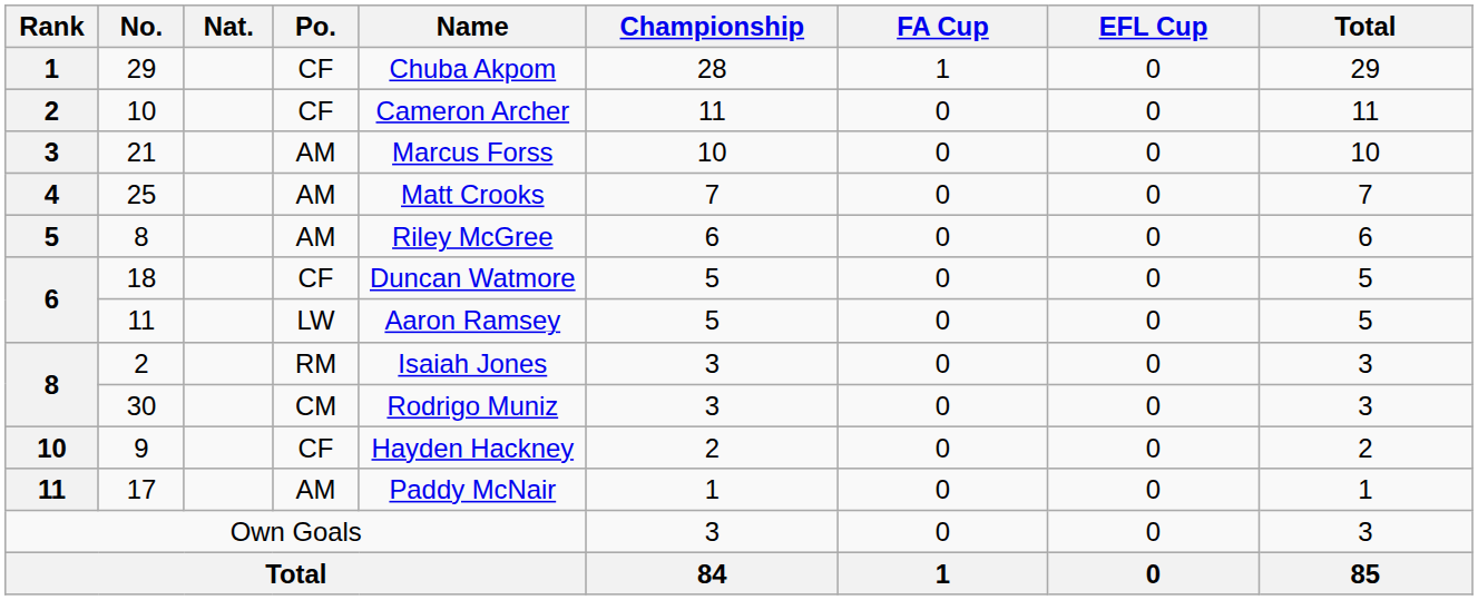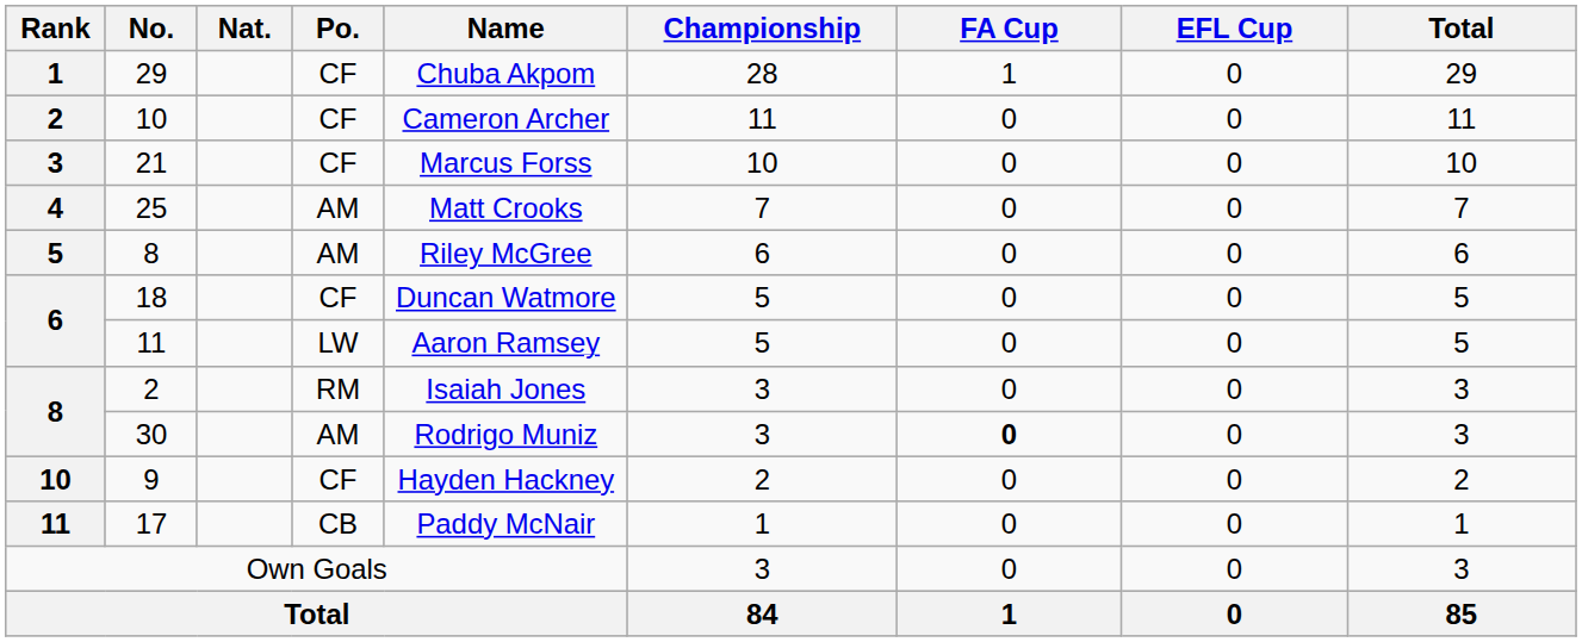 <table class="wikitable" style="text-align:center; font-size:95%; width:95%;">
 <tr>
 <th width=50px>Rank</th>
 <th width=50px>No.</th>
 <th width=50px>Nat.</th>
 <th width=50px>Po.</th>
 <th width=150px>Name</th>
 <th width=150px><a href='#'>Championship</a></th>
 <th width=150px><a href='#'>FA Cup</a></th>
 <th width=150px><a href='#'>EFL Cup</a></th>
 <th width=150px>Total</th>
 </tr>
 <tr>
 <th rowspan=1>1</th>
 <td>29</td>
 <td></td>
 <td>CF</td>
 <td><a href='#'>Chuba Akpom</a></td>
 <td>28</td>
 <td>1</td>
 <td>0</td>
 <td>29</td>
 </tr>
 <tr>
 <th rowspan=1>2</th>
 <td>10</td>
 <td></td>
 <td>CF</td>
 <td><a href='#'>Cameron Archer</a></td>
 <td>11</td>
 <td>0</td>
 <td>0</td>
 <td>11</td>
 </tr>
 <tr>
 <th rowspan=1>3</th>
 <td>21</td>
 <td></td>
-<td>AM</td>
+<td>CF</td>
 <td><a href='#'>Marcus Forss</a></td>
 <td>10</td>
 <td>0</td>
 <td>0</td>
 <td>10</td>
 </tr>
 <tr>
 <th rowspan=1>4</th>
 <td>25</td>
 <td></td>
 <td>AM</td>
 <td><a href='#'>Matt Crooks</a></td>
 <td>7</td>
 <td>0</td>
 <td>0</td>
 <td>7</td>
 </tr>
 <tr>
 <th rowspan=1>5</th>
 <td>8</td>
 <td></td>
 <td>AM</td>
 <td><a href='#'>Riley McGree</a></td>
 <td>6</td>
 <td>0</td>
 <td>0</td>
 <td>6</td>
 </tr>
 <tr>
 <th rowspan=2>6</th>
 <td>18</td>
 <td></td>
 <td>CF</td>
 <td><a href='#'>Duncan Watmore</a></td>
 <td>5</td>
 <td>0</td>
 <td>0</td>
 <td>5</td>
 </tr>
 <tr>
 <td>11</td>
 <td></td>
 <td>LW</td>
 <td><a href='#'>Aaron Ramsey</a></td>
 <td>5</td>
 <td>0</td>
 <td>0</td>
 <td>5</td>
 </tr>
 <tr>
 <th rowspan=2>8</th>
 <td>2</td>
 <td></td>
 <td>RM</td>
 <td><a href='#'>Isaiah Jones</a></td>
 <td>3</td>
 <td>0</td>
 <td>0</td>
 <td>3</td>
 </tr>
 <tr>
 <td>30</td>
 <td></td>
-<td>CM</td>
+<td>AM</td>
 <td><a href='#'>Rodrigo Muniz</a></td>
 <td>3</td>
-<td>0</td>
+<td><strong>0</strong></td>
 <td>0</td>
 <td>3</td>
 </tr>
 <tr>
 <th rowspan=1>10</th>
 <td>9</td>
 <td></td>
 <td>CF</td>
 <td><a href='#'>Hayden Hackney</a></td>
 <td>2</td>
 <td>0</td>
 <td>0</td>
 <td>2</td>
 </tr>
 <tr>
 <th rowspan=1>11</th>
 <td>17</td>
 <td></td>
-<td>AM</td>
+<td>CB</td>
 <td><a href='#'>Paddy McNair</a></td>
 <td>1</td>
 <td>0</td>
 <td>0</td>
 <td>1</td>
 </tr>
 <tr>
 <td colspan=5>Own Goals</td>
 <td>3</td>
 <td>0</td>
 <td>0</td>
 <td>3</td>
 </tr>
 <tr>
 <th colspan=5>Total</th>
 <th>84</th>
 <th>1</th>
 <th>0</th>
 <th>85</th>
 </tr>
 </table>
